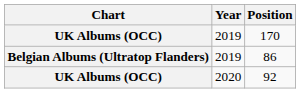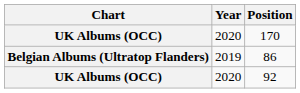 <table class="wikitable plainrowheaders" style="text-align:center">
 <tr>
 <th scope="col">Chart</th>
 <th scope="col">Year</th>
 <th scope="col">Position</th>
 </tr>
 <tr>
 <th scope="row">UK Albums (OCC)</th>
-<td>2019</td>
+<td>2020</td>
 <td>170</td>
 </tr>
 <tr>
 <th scope="row">Belgian Albums (Ultratop Flanders)</th>
 <td>2019</td>
 <td>86</td>
 </tr>
 <tr>
 <th scope="row">UK Albums (OCC)</th>
 <td>2020</td>
 <td>92</td>
 </tr>
 </table>
